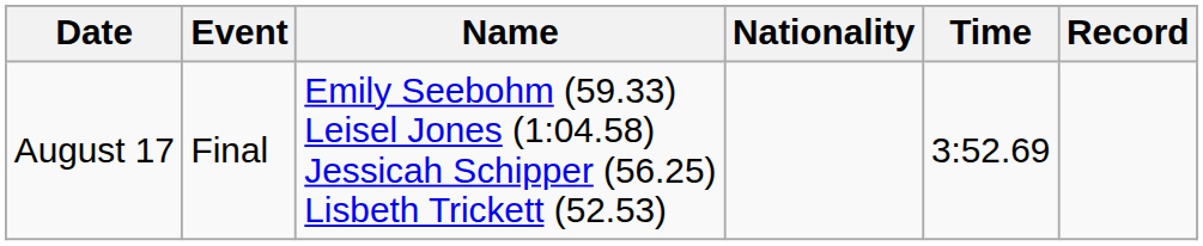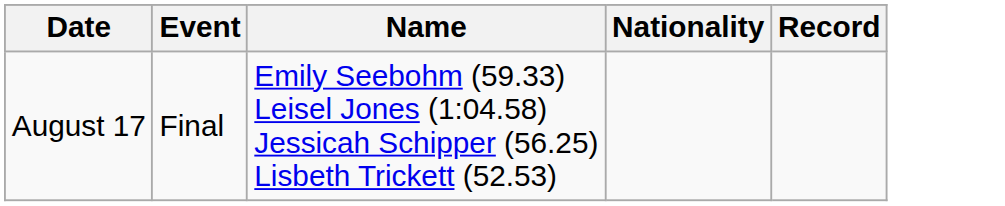 <table class=wikitable>
 <tr>
 <th>Date</th>
 <th>Event</th>
 <th>Name</th>
 <th>Nationality</th>
-<th>Time</th>
 <th>Record</th>
 </tr>
 <tr>
 <td>August 17</td>
 <td>Final</td>
 <td><a href='#'>Emily Seebohm</a> (59.33)<br><a href='#'>Leisel Jones</a> (1:04.58)<br><a href='#'>Jessicah Schipper</a> (56.25)<br><a href='#'>Lisbeth Trickett</a> (52.53)</td>
 <td align=left></td>
-<td>3:52.69</td>
 <td align=center></td>
 </tr>
 </table>
